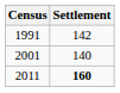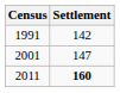 <table class="wikitable" style="text-align:center">
 <tr>
 <th>Census</th>
 <th>Settlement</th>
 </tr>
 <tr>
 <td>1991</td>
 <td>142</td>
 </tr>
 <tr>
 <td>2001</td>
-<td>140</td>
+<td>147</td>
 </tr>
 <tr>
 <td>2011</td>
 <td><strong>160</strong></td>
 </tr>
 </table>
